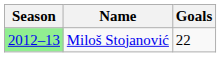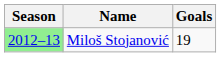 <table class="wikitable">
 <tr>
 <th>Season</th>
 <th>Name</th>
 <th>Goals</th>
 </tr>
 <tr>
 <td style="background: lightgreen;"><a href='#'>2012–13</a></td>
 <td> <a href='#'>Miloš Stojanović</a></td>
-<td>22</td>
+<td>19</td>
 </tr>
 </table>
